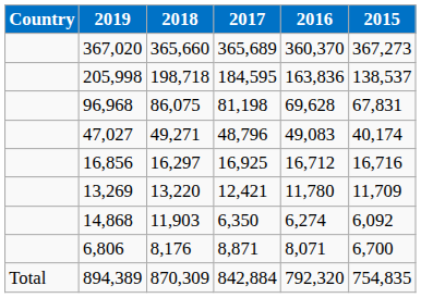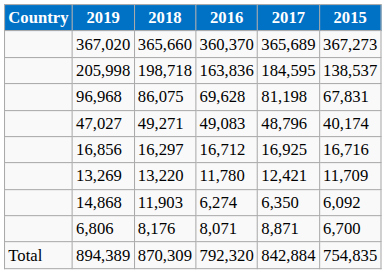 <table class="wikitable sortable">
 <tr style=color:white>
 <th style=background-color:#0072C6>Country</th>
 <th style=background-color:#0072C6>2019</th>
 <th style=background-color:#0072C6>2018</th>
+<th style=background-color:#0072C6>2016</th>
 <th style=background-color:#0072C6>2017</th>
-<th style=background-color:#0072C6>2016</th>
 <th style=background-color:#0072C6>2015</th>
 </tr>
 <tr>
 <td></td>
 <td>367,020</td>
 <td>365,660</td>
+<td>360,370</td>
 <td>365,689</td>
-<td>360,370</td>
 <td>367,273</td>
 </tr>
 <tr>
 <td></td>
 <td>205,998</td>
 <td>198,718</td>
+<td>163,836</td>
 <td>184,595</td>
-<td>163,836</td>
 <td>138,537</td>
 </tr>
 <tr>
 <td></td>
 <td>96,968</td>
 <td>86,075</td>
+<td>69,628</td>
 <td>81,198</td>
-<td>69,628</td>
 <td>67,831</td>
 </tr>
 <tr>
 <td></td>
 <td>47,027</td>
 <td>49,271</td>
+<td>49,083</td>
 <td>48,796</td>
-<td>49,083</td>
 <td>40,174</td>
 </tr>
 <tr>
 <td></td>
 <td>16,856</td>
 <td>16,297</td>
+<td>16,712</td>
 <td>16,925</td>
-<td>16,712</td>
 <td>16,716</td>
 </tr>
 <tr>
 <td></td>
 <td>13,269</td>
 <td>13,220</td>
+<td>11,780</td>
 <td>12,421</td>
-<td>11,780</td>
 <td>11,709</td>
 </tr>
 <tr>
 <td></td>
 <td>14,868</td>
 <td>11,903</td>
+<td>6,274</td>
 <td>6,350</td>
-<td>6,274</td>
 <td>6,092</td>
 </tr>
 <tr>
 <td></td>
 <td>6,806</td>
 <td>8,176</td>
+<td>8,071</td>
 <td>8,871</td>
-<td>8,071</td>
 <td>6,700</td>
 </tr>
 <tr>
 <td>Total</td>
 <td>894,389</td>
 <td>870,309</td>
+<td>792,320</td>
 <td>842,884</td>
-<td>792,320</td>
 <td>754,835</td>
 </tr>
 </table>
